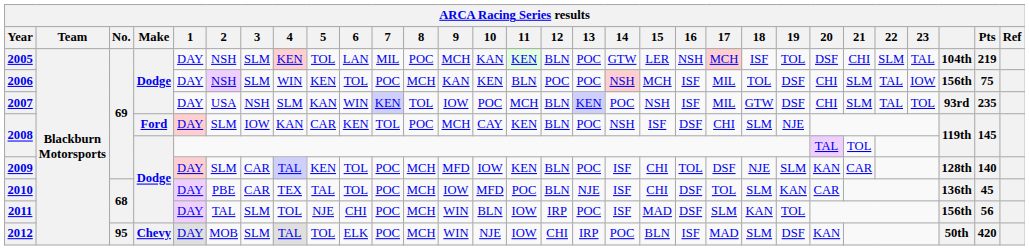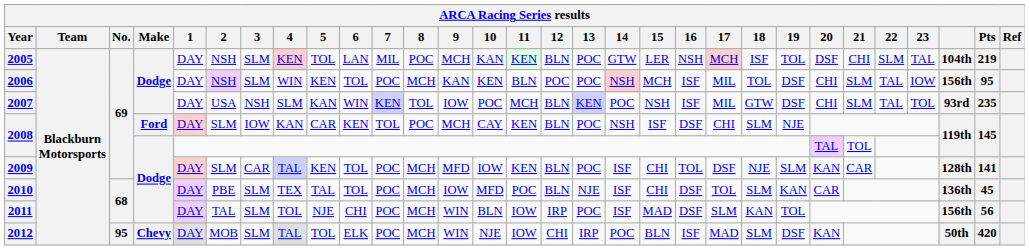 <table class="wikitable" style="text-align:center; font-size:75%">
 <tr>
 <th colspan=48><a href='#'>ARCA Racing Series</a> results</th>
 </tr>
 <tr>
 <th>Year</th>
 <th>Team</th>
 <th>No.</th>
 <th>Make</th>
 <th>1</th>
 <th>2</th>
 <th>3</th>
 <th>4</th>
 <th>5</th>
 <th>6</th>
 <th>7</th>
 <th>8</th>
 <th>9</th>
 <th>10</th>
 <th>11</th>
 <th>12</th>
 <th>13</th>
 <th>14</th>
 <th>15</th>
 <th>16</th>
 <th>17</th>
 <th>18</th>
 <th>19</th>
 <th>20</th>
 <th>21</th>
 <th>22</th>
 <th>23</th>
 <th></th>
 <th>Pts</th>
 <th>Ref</th>
 </tr>
 <tr>
 <th><a href='#'>2005</a></th>
 <th rowspan=9>Blackburn Motorsports</th>
 <th rowspan=6>69</th>
 <th rowspan=3><a href='#'>Dodge</a></th>
 <td><a href='#'>DAY</a></td>
 <td><a href='#'>NSH</a></td>
 <td><a href='#'>SLM</a></td>
 <td style="background:#FFCFCF;"><a href='#'>KEN</a><br></td>
 <td><a href='#'>TOL</a></td>
 <td><a href='#'>LAN</a></td>
 <td><a href='#'>MIL</a></td>
 <td><a href='#'>POC</a></td>
 <td><a href='#'>MCH</a></td>
 <td><a href='#'>KAN</a></td>
 <td style="background:#DFFFDF;"><a href='#'>KEN</a><br></td>
 <td><a href='#'>BLN</a></td>
 <td><a href='#'>POC</a></td>
 <td><a href='#'>GTW</a></td>
 <td><a href='#'>LER</a></td>
 <td><a href='#'>NSH</a></td>
 <td style="background:#FFCFCF;"><a href='#'>MCH</a><br></td>
 <td><a href='#'>ISF</a></td>
 <td><a href='#'>TOL</a></td>
 <td><a href='#'>DSF</a></td>
 <td><a href='#'>CHI</a></td>
 <td><a href='#'>SLM</a></td>
 <td><a href='#'>TAL</a></td>
 <th>104th</th>
 <th>219</th>
 <th></th>
 </tr>
 <tr>
 <th><a href='#'>2006</a></th>
 <td><a href='#'>DAY</a></td>
 <td style="background:#EFCFFF;"><a href='#'>NSH</a><br></td>
 <td><a href='#'>SLM</a></td>
 <td><a href='#'>WIN</a></td>
 <td><a href='#'>KEN</a></td>
 <td><a href='#'>TOL</a></td>
 <td><a href='#'>POC</a></td>
 <td><a href='#'>MCH</a></td>
 <td><a href='#'>KAN</a></td>
 <td><a href='#'>KEN</a></td>
 <td><a href='#'>BLN</a></td>
 <td><a href='#'>POC</a></td>
 <td><a href='#'>POC</a></td>
 <td style="background:#FFCFCF;"><a href='#'>NSH</a><br></td>
 <td><a href='#'>MCH</a></td>
 <td><a href='#'>ISF</a></td>
 <td><a href='#'>MIL</a></td>
 <td><a href='#'>TOL</a></td>
 <td><a href='#'>DSF</a></td>
 <td><a href='#'>CHI</a></td>
 <td><a href='#'>SLM</a></td>
 <td><a href='#'>TAL</a></td>
 <td><a href='#'>IOW</a></td>
 <th>156th</th>
-<th>75</th>
+<th>95</th>
 <th></th>
 </tr>
 <tr>
 <th><a href='#'>2007</a></th>
 <td><a href='#'>DAY</a></td>
 <td><a href='#'>USA</a></td>
 <td><a href='#'>NSH</a></td>
 <td><a href='#'>SLM</a></td>
 <td><a href='#'>KAN</a></td>
 <td><a href='#'>WIN</a></td>
 <td style="background:#CFCFFF;"><a href='#'>KEN</a><br></td>
 <td><a href='#'>TOL</a></td>
 <td><a href='#'>IOW</a></td>
 <td><a href='#'>POC</a></td>
 <td><a href='#'>MCH</a></td>
 <td><a href='#'>BLN</a></td>
 <td style="background:#CFCFFF;"><a href='#'>KEN</a><br></td>
 <td><a href='#'>POC</a></td>
 <td><a href='#'>NSH</a></td>
 <td><a href='#'>ISF</a></td>
 <td><a href='#'>MIL</a></td>
 <td><a href='#'>GTW</a></td>
 <td><a href='#'>DSF</a></td>
 <td><a href='#'>CHI</a></td>
 <td><a href='#'>SLM</a></td>
 <td><a href='#'>TAL</a></td>
 <td><a href='#'>TOL</a></td>
 <th>93rd</th>
 <th>235</th>
 <th></th>
 </tr>
 <tr>
 <th rowspan=2><a href='#'>2008</a></th>
 <th><a href='#'>Ford</a></th>
 <td style="background:#FFCFCF;"><a href='#'>DAY</a><br></td>
 <td><a href='#'>SLM</a></td>
 <td><a href='#'>IOW</a></td>
 <td><a href='#'>KAN</a></td>
 <td><a href='#'>CAR</a></td>
 <td><a href='#'>KEN</a></td>
 <td><a href='#'>TOL</a></td>
 <td><a href='#'>POC</a></td>
 <td><a href='#'>MCH</a></td>
 <td><a href='#'>CAY</a></td>
 <td><a href='#'>KEN</a></td>
 <td><a href='#'>BLN</a></td>
 <td><a href='#'>POC</a></td>
 <td><a href='#'>NSH</a></td>
 <td><a href='#'>ISF</a></td>
 <td><a href='#'>DSF</a></td>
 <td><a href='#'>CHI</a></td>
 <td><a href='#'>SLM</a></td>
 <td><a href='#'>NJE</a></td>
 <td colspan=4></td>
 <th rowspan=2>119th</th>
 <th rowspan=2>145</th>
 <th rowspan=2></th>
 </tr>
 <tr>
 <th rowspan=4><a href='#'>Dodge</a></th>
 <td colspan=19></td>
 <td style="background:#EFCFFF;"><a href='#'>TAL</a><br></td>
 <td><a href='#'>TOL</a></td>
 <td colspan=2></td>
 </tr>
 <tr>
 <th><a href='#'>2009</a></th>
 <td style="background:#FFCFCF;"><a href='#'>DAY</a><br></td>
 <td><a href='#'>SLM</a></td>
 <td><a href='#'>CAR</a></td>
 <td style="background:#CFCFFF;"><a href='#'>TAL</a><br></td>
 <td><a href='#'>KEN</a></td>
 <td><a href='#'>TOL</a></td>
 <td><a href='#'>POC</a></td>
 <td><a href='#'>MCH</a></td>
 <td><a href='#'>MFD</a></td>
 <td><a href='#'>IOW</a></td>
 <td><a href='#'>KEN</a></td>
 <td><a href='#'>BLN</a></td>
 <td><a href='#'>POC</a></td>
 <td><a href='#'>ISF</a></td>
 <td><a href='#'>CHI</a></td>
 <td><a href='#'>TOL</a></td>
 <td><a href='#'>DSF</a></td>
 <td><a href='#'>NJE</a></td>
 <td><a href='#'>SLM</a></td>
 <td><a href='#'>KAN</a></td>
 <td><a href='#'>CAR</a></td>
 <td colspan=2></td>
 <th>128th</th>
-<th>140</th>
+<th>141</th>
 <th></th>
 </tr>
 <tr>
 <th><a href='#'>2010</a></th>
 <th rowspan=2>68</th>
 <td style="background:#EFCFFF;"><a href='#'>DAY</a><br></td>
 <td><a href='#'>PBE</a></td>
-<td><a href='#'>CAR</a></td>
+<td><a href='#'>SLM</a></td>
 <td><a href='#'>TEX</a></td>
 <td><a href='#'>TAL</a></td>
 <td><a href='#'>TOL</a></td>
 <td><a href='#'>POC</a></td>
 <td><a href='#'>MCH</a></td>
 <td><a href='#'>IOW</a></td>
 <td><a href='#'>MFD</a></td>
 <td><a href='#'>POC</a></td>
 <td><a href='#'>BLN</a></td>
 <td><a href='#'>NJE</a></td>
 <td><a href='#'>ISF</a></td>
 <td><a href='#'>CHI</a></td>
 <td><a href='#'>DSF</a></td>
 <td><a href='#'>TOL</a></td>
 <td><a href='#'>SLM</a></td>
 <td><a href='#'>KAN</a></td>
 <td><a href='#'>CAR</a></td>
 <td colspan=3></td>
 <th>136th</th>
 <th>45</th>
 <th></th>
 </tr>
 <tr>
 <th><a href='#'>2011</a></th>
 <td style="background:#EFCFFF;"><a href='#'>DAY</a><br></td>
 <td><a href='#'>TAL</a></td>
 <td><a href='#'>SLM</a></td>
 <td><a href='#'>TOL</a></td>
 <td><a href='#'>NJE</a></td>
 <td><a href='#'>CHI</a></td>
 <td><a href='#'>POC</a></td>
 <td><a href='#'>MCH</a></td>
 <td><a href='#'>WIN</a></td>
 <td><a href='#'>BLN</a></td>
 <td><a href='#'>IOW</a></td>
 <td><a href='#'>IRP</a></td>
 <td><a href='#'>POC</a></td>
 <td><a href='#'>ISF</a></td>
 <td><a href='#'>MAD</a></td>
 <td><a href='#'>DSF</a></td>
 <td><a href='#'>SLM</a></td>
 <td><a href='#'>KAN</a></td>
 <td><a href='#'>TOL</a></td>
 <td colspan=4></td>
 <th>156th</th>
 <th>56</th>
 <th></th>
 </tr>
 <tr>
 <th><a href='#'>2012</a></th>
 <th>95</th>
 <th><a href='#'>Chevy</a></th>
 <td style="background:#DFDFDF;"><a href='#'>DAY</a><br></td>
 <td><a href='#'>MOB</a></td>
 <td><a href='#'>SLM</a></td>
 <td style="background:#DFDFDF;"><a href='#'>TAL</a><br></td>
 <td><a href='#'>TOL</a></td>
 <td><a href='#'>ELK</a></td>
 <td><a href='#'>POC</a></td>
 <td><a href='#'>MCH</a></td>
 <td><a href='#'>WIN</a></td>
 <td><a href='#'>NJE</a></td>
 <td><a href='#'>IOW</a></td>
 <td><a href='#'>CHI</a></td>
 <td><a href='#'>IRP</a></td>
 <td><a href='#'>POC</a></td>
 <td><a href='#'>BLN</a></td>
 <td><a href='#'>ISF</a></td>
 <td><a href='#'>MAD</a></td>
 <td><a href='#'>SLM</a></td>
 <td><a href='#'>DSF</a></td>
 <td><a href='#'>KAN</a></td>
 <td colspan=3></td>
 <th>50th</th>
 <th>420</th>
 <th></th>
 </tr>
 </table>
